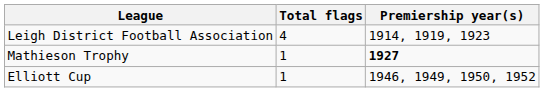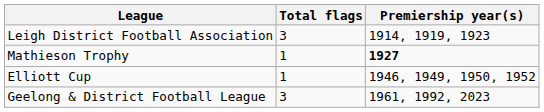 <table class="wikitable">
 <tr>
 <th>League</th>
 <th>Total flags</th>
 <th>Premiership year(s)</th>
 </tr>
 <tr>
 <td>Leigh District Football Association</td>
-<td>4</td>
+<td>3</td>
 <td>1914, 1919, 1923</td>
 </tr>
 <tr>
 <td>Mathieson Trophy</td>
 <td>1</td>
 <td><strong>1927</strong></td>
 </tr>
 <tr>
 <td>Elliott Cup</td>
 <td>1</td>
 <td>1946, 1949, 1950, 1952</td>
 </tr>
+<tr>
+<td>Geelong & District Football League</td>
+<td>3</td>
+<td>1961, 1992, 2023</td>
+</tr>
 </table>
